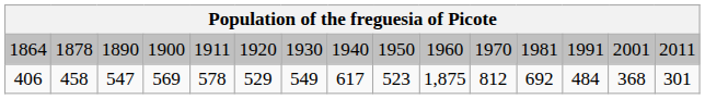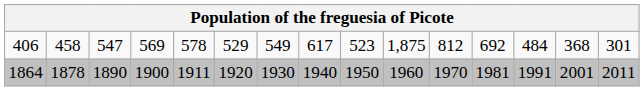 <table class="wikitable">
 <tr>
 <th colspan="15">Population of the freguesia of Picote </th>
+</tr>
+<tr>
+<td align="center">406</td>
+<td align="center">458</td>
+<td align="center">547</td>
+<td align="center">569</td>
+<td align="center">578</td>
+<td align="center">529</td>
+<td align="center">549</td>
+<td align="center">617</td>
+<td align="center">523</td>
+<td align="center">1,875</td>
+<td align="center">812</td>
+<td align="center">692</td>
+<td align="center">484</td>
+<td align="center">368</td>
+<td align="center">301</td>
 </tr>
 <tr bgcolor="#C0C0C0">
 <td align="center">1864</td>
 <td align="center">1878</td>
 <td align="center">1890</td>
 <td align="center">1900</td>
 <td align="center">1911</td>
 <td align="center">1920</td>
 <td align="center">1930</td>
 <td align="center">1940</td>
 <td align="center">1950</td>
 <td align="center">1960</td>
 <td align="center">1970</td>
 <td align="center">1981</td>
 <td align="center">1991</td>
 <td align="center">2001</td>
 <td align="center">2011</td>
 </tr>
-<tr>
-<td align="center">406</td>
-<td align="center">458</td>
-<td align="center">547</td>
-<td align="center">569</td>
-<td align="center">578</td>
-<td align="center">529</td>
-<td align="center">549</td>
-<td align="center">617</td>
-<td align="center">523</td>
-<td align="center">1,875</td>
-<td align="center">812</td>
-<td align="center">692</td>
-<td align="center">484</td>
-<td align="center">368</td>
-<td align="center">301</td>
-</tr>
 </table>
